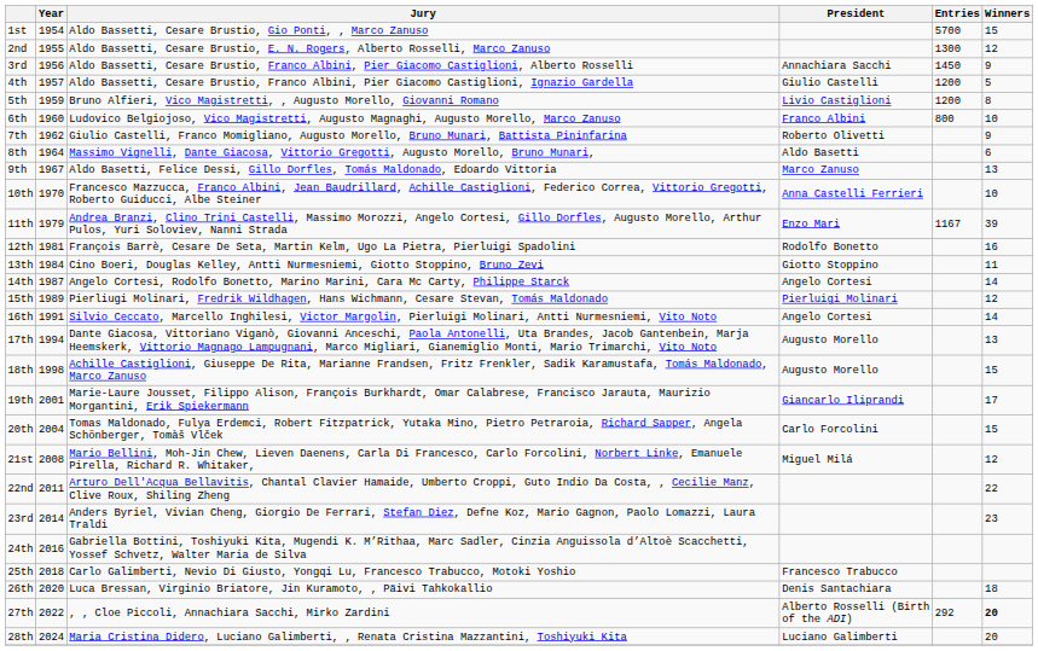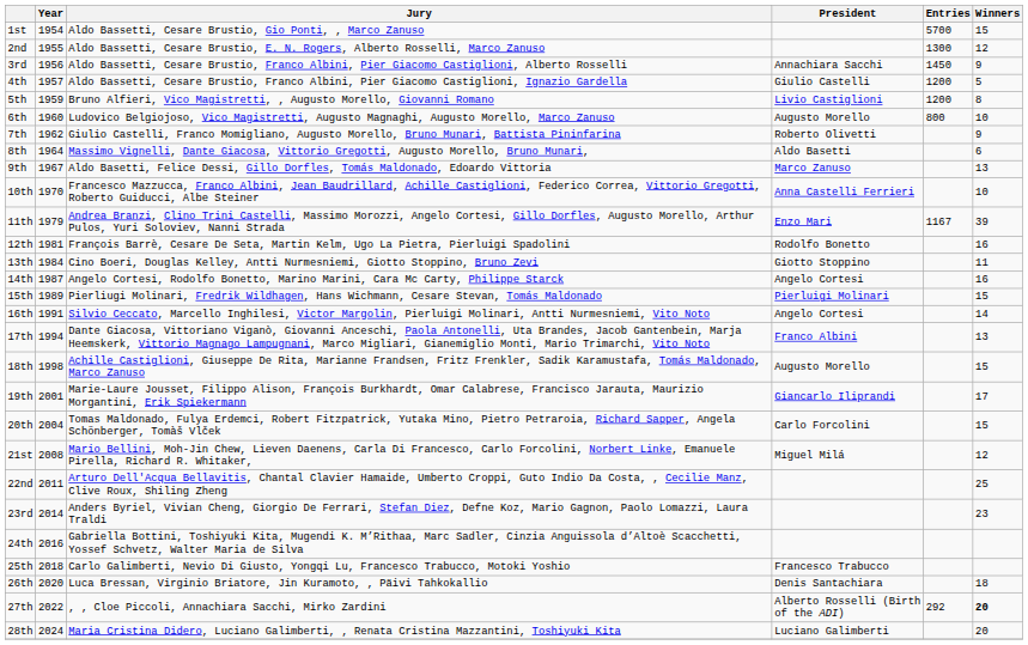 <table class="wikitable">
 <tr>
 <th></th>
 <th>Year</th>
 <th>Jury</th>
 <th>President</th>
 <th>Entries</th>
 <th>Winners</th>
 </tr>
 <tr>
 <td>1st</td>
 <td>1954</td>
 <td>Aldo Bassetti, Cesare Brustio, <a href='#'>Gio Ponti</a>, , <a href='#'>Marco Zanuso</a></td>
 <td></td>
 <td>5700</td>
 <td>15</td>
 </tr>
 <tr>
 <td>2nd</td>
 <td>1955</td>
 <td>Aldo Bassetti, Cesare Brustio, <a href='#'>E. N. Rogers</a>, Alberto Rosselli, <a href='#'>Marco Zanuso</a></td>
 <td></td>
 <td>1300</td>
 <td>12</td>
 </tr>
 <tr>
 <td>3rd</td>
 <td>1956</td>
 <td>Aldo Bassetti, Cesare Brustio, <a href='#'>Franco Albini</a>, <a href='#'>Pier Giacomo Castiglioni</a>, Alberto Rosselli</td>
 <td>Annachiara Sacchi</td>
 <td>1450</td>
 <td>9</td>
 </tr>
 <tr>
 <td>4th</td>
 <td>1957</td>
 <td>Aldo Bassetti, Cesare Brustio, Franco Albini, Pier Giacomo Castiglioni, <a href='#'>Ignazio Gardella</a></td>
 <td>Giulio Castelli</td>
 <td>1200</td>
 <td>5</td>
 </tr>
 <tr>
 <td>5th</td>
 <td>1959</td>
 <td>Bruno Alfieri, <a href='#'>Vico Magistretti</a>, , Augusto Morello, <a href='#'>Giovanni Romano</a></td>
 <td><a href='#'>Livio Castiglioni</a></td>
 <td>1200</td>
 <td>8</td>
 </tr>
 <tr>
 <td>6th</td>
 <td>1960</td>
 <td>Ludovico Belgiojoso, <a href='#'>Vico Magistretti</a>, Augusto Magnaghi, Augusto Morello, <a href='#'>Marco Zanuso</a></td>
-<td><a href='#'>Franco Albini</a></td>
+<td>Augusto Morello</td>
 <td>800</td>
 <td>10</td>
 </tr>
 <tr>
 <td>7th</td>
 <td>1962</td>
 <td>Giulio Castelli, Franco Momigliano, Augusto Morello, <a href='#'>Bruno Munari</a>, <a href='#'>Battista Pininfarina</a></td>
 <td>Roberto Olivetti</td>
 <td></td>
 <td>9</td>
 </tr>
 <tr>
 <td>8th</td>
 <td>1964</td>
 <td><a href='#'>Massimo Vignelli</a>, <a href='#'>Dante Giacosa</a>, <a href='#'>Vittorio Gregotti</a>, Augusto Morello, <a href='#'>Bruno Munari</a>, </td>
 <td>Aldo Basetti</td>
 <td></td>
 <td>6</td>
 </tr>
 <tr>
 <td>9th</td>
 <td>1967</td>
 <td>Aldo Basetti, Felice Dessi, <a href='#'>Gillo Dorfles</a>, <a href='#'>Tomás Maldonado</a>, Edoardo Vittoria</td>
 <td><a href='#'>Marco Zanuso</a></td>
 <td></td>
 <td>13</td>
 </tr>
 <tr>
 <td>10th</td>
 <td>1970</td>
 <td>Francesco Mazzucca, <a href='#'>Franco Albini</a>, <a href='#'>Jean Baudrillard</a>, <a href='#'>Achille Castiglioni</a>, Federico Correa, <a href='#'>Vittorio Gregotti</a>, Roberto Guiducci, Albe Steiner</td>
 <td><a href='#'>Anna Castelli Ferrieri</a></td>
 <td></td>
 <td>10</td>
 </tr>
 <tr>
 <td>11th</td>
 <td>1979</td>
 <td><a href='#'>Andrea Branzi</a>, <a href='#'>Clino Trini Castelli</a>, Massimo Morozzi, Angelo Cortesi, <a href='#'>Gillo Dorfles</a>, Augusto Morello, Arthur Pulos, Yuri Soloviev, Nanni Strada</td>
 <td><a href='#'>Enzo Mari</a></td>
 <td>1167</td>
 <td>39</td>
 </tr>
 <tr>
 <td>12th</td>
 <td>1981</td>
 <td>François Barrè, Cesare De Seta, Martin Kelm, Ugo La Pietra, Pierluigi Spadolini</td>
 <td>Rodolfo Bonetto</td>
 <td></td>
 <td>16</td>
 </tr>
 <tr>
 <td>13th</td>
 <td>1984</td>
 <td>Cino Boeri, Douglas Kelley, Antti Nurmesniemi, Giotto Stoppino, <a href='#'>Bruno Zevi</a></td>
 <td>Giotto Stoppino</td>
 <td></td>
 <td>11</td>
 </tr>
 <tr>
 <td>14th</td>
 <td>1987</td>
 <td>Angelo Cortesi, Rodolfo Bonetto, Marino Marini, Cara Mc Carty, <a href='#'>Philippe Starck</a></td>
 <td>Angelo Cortesi</td>
 <td></td>
-<td>14</td>
+<td>16</td>
 </tr>
 <tr>
 <td>15th</td>
 <td>1989</td>
 <td>Pierliugi Molinari, <a href='#'>Fredrik Wildhagen</a>, Hans Wichmann, Cesare Stevan, <a href='#'>Tomás Maldonado</a></td>
 <td><a href='#'>Pierluigi Molinari</a></td>
 <td></td>
-<td>12</td>
+<td>15</td>
 </tr>
 <tr>
 <td>16th</td>
 <td>1991</td>
 <td><a href='#'>Silvio Ceccato</a>, Marcello Inghilesi, <a href='#'>Victor Margolin</a>, Pierluigi Molinari, Antti Nurmesniemi, <a href='#'>Vito Noto</a></td>
 <td>Angelo Cortesi</td>
 <td></td>
 <td>14</td>
 </tr>
 <tr>
 <td>17th</td>
 <td>1994</td>
 <td>Dante Giacosa, Vittoriano Viganò, Giovanni Anceschi, <a href='#'>Paola Antonelli</a>, Uta Brandes, Jacob Gantenbein, Marja Heemskerk, <a href='#'>Vittorio Magnago Lampugnani</a>, Marco Migliari, Gianemiglio Monti, Mario Trimarchi, <a href='#'>Vito Noto</a></td>
-<td>Augusto Morello</td>
+<td><a href='#'>Franco Albini</a></td>
 <td></td>
 <td>13</td>
 </tr>
 <tr>
 <td>18th</td>
 <td>1998</td>
 <td><a href='#'>Achille Castiglioni</a>, Giuseppe De Rita, Marianne Frandsen, Fritz Frenkler, Sadik Karamustafa, <a href='#'>Tomás Maldonado</a>, <a href='#'>Marco Zanuso</a></td>
 <td>Augusto Morello</td>
 <td></td>
 <td>15</td>
 </tr>
 <tr>
 <td>19th</td>
 <td>2001</td>
 <td>Marie-Laure Jousset, Filippo Alison, François Burkhardt, Omar Calabrese, Francisco Jarauta, Maurizio Morgantini, <a href='#'>Erik Spiekermann</a></td>
 <td><a href='#'>Giancarlo Iliprandi</a></td>
 <td></td>
 <td>17</td>
 </tr>
 <tr>
 <td>20th</td>
 <td>2004</td>
 <td>Tomas Maldonado, Fulya Erdemci, Robert Fitzpatrick, Yutaka Mino, Pietro Petraroia, <a href='#'>Richard Sapper</a>, Angela Schönberger, Tomàš Vlček</td>
 <td>Carlo Forcolini</td>
 <td></td>
 <td>15</td>
 </tr>
 <tr>
 <td>21st</td>
 <td>2008</td>
 <td><a href='#'>Mario Bellini</a>, Moh-Jin Chew, Lieven Daenens, Carla Di Francesco, Carlo Forcolini, <a href='#'>Norbert Linke</a>, Emanuele Pirella, Richard R. Whitaker,</td>
 <td>Miguel Milá</td>
 <td></td>
 <td>12</td>
 </tr>
 <tr>
 <td>22nd</td>
 <td>2011</td>
 <td><a href='#'>Arturo Dell'Acqua Bellavitis</a>, Chantal Clavier Hamaide, Umberto Croppi, Guto Indio Da Costa, , <a href='#'>Cecilie Manz</a>, Clive Roux, Shiling Zheng</td>
 <td></td>
 <td></td>
-<td>22</td>
+<td>25</td>
 </tr>
 <tr>
 <td>23rd</td>
 <td>2014</td>
 <td>Anders Byriel, Vivian Cheng, Giorgio De Ferrari, <a href='#'>Stefan Diez</a>, Defne Koz, Mario Gagnon, Paolo Lomazzi, Laura Traldi</td>
 <td></td>
 <td></td>
 <td>23</td>
 </tr>
 <tr>
 <td>24th</td>
 <td>2016</td>
 <td>Gabriella Bottini, Toshiyuki Kita, Mugendi K. M’Rithaa, Marc Sadler, Cinzia Anguissola d’Altoè Scacchetti, Yossef Schvetz, Walter Maria de Silva</td>
 <td></td>
 <td></td>
 <td></td>
 </tr>
 <tr>
 <td>25th</td>
 <td>2018</td>
 <td>Carlo Galimberti, Nevio Di Giusto, Yongqi Lu, Francesco Trabucco, Motoki Yoshio</td>
 <td>Francesco Trabucco</td>
 <td></td>
 <td></td>
 </tr>
 <tr>
 <td>26th</td>
 <td>2020</td>
 <td>Luca Bressan, Virginio Briatore, Jin Kuramoto, , Päivi Tahkokallio</td>
 <td>Denis Santachiara</td>
 <td></td>
 <td>18</td>
 </tr>
 <tr>
 <td>27th</td>
 <td>2022</td>
 <td>, , Cloe Piccoli, Annachiara Sacchi, Mirko Zardini</td>
 <td>Alberto Rosselli (Birth of the <em>ADI</em>)</td>
 <td>292</td>
 <td><strong>20</strong></td>
 </tr>
 <tr>
 <td>28th</td>
 <td>2024</td>
 <td><a href='#'>Maria Cristina Didero</a>, Luciano Galimberti, , Renata Cristina Mazzantini, <a href='#'>Toshiyuki Kita</a></td>
 <td>Luciano Galimberti</td>
 <td></td>
 <td>20</td>
 </tr>
 <tr>
 </tr>
 </table>
